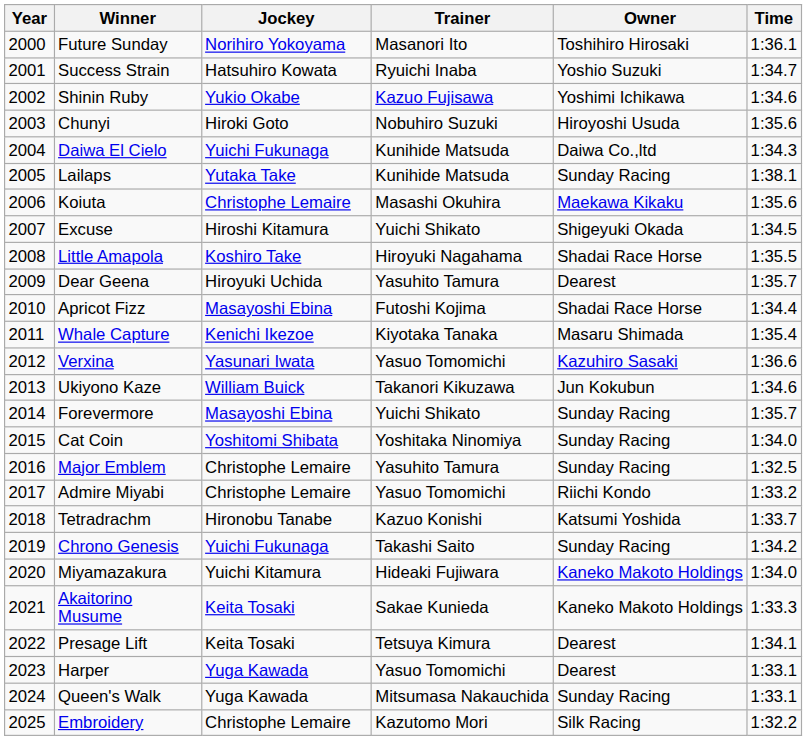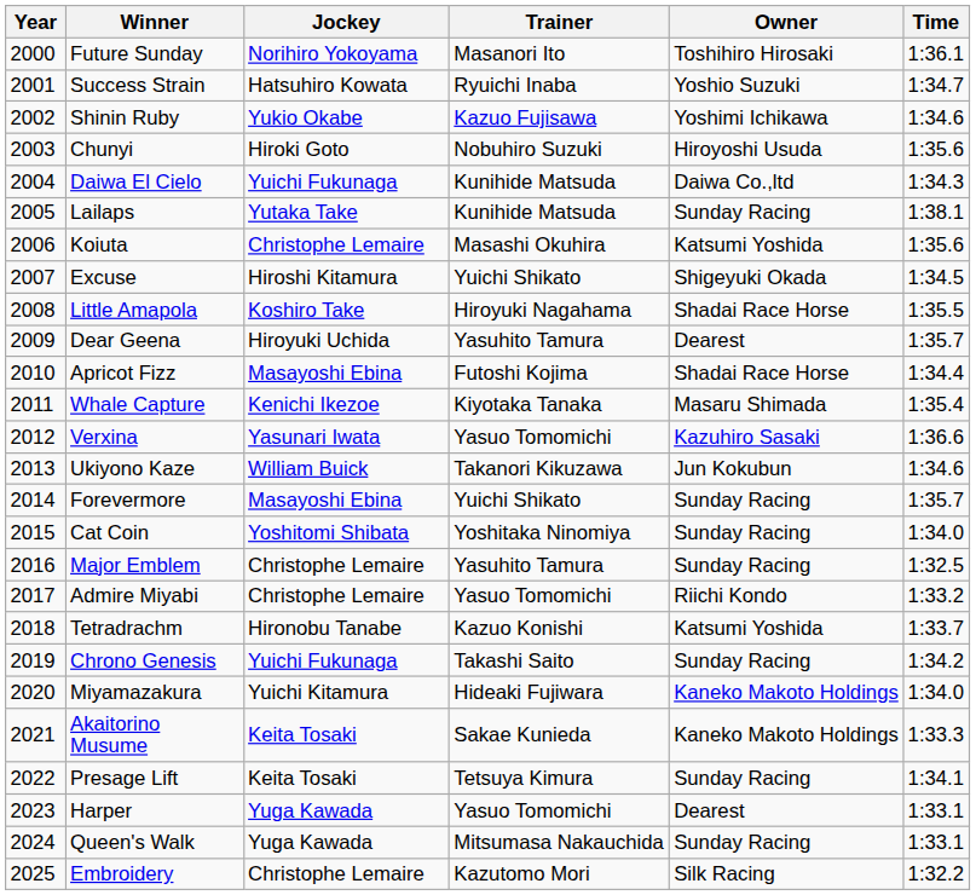 <table class="wikitable sortable" style="font-size:90%">
 <tr>
 <th width="36px">Year<br></th>
 <th width="120px">Winner<br></th>
 <th width="140px">Jockey<br></th>
 <th width="150px">Trainer<br></th>
 <th>Owner</th>
 <th>Time<br></th>
 </tr>
 <tr>
 <td>2000</td>
 <td>Future Sunday</td>
 <td><a href='#'>Norihiro Yokoyama</a></td>
 <td>Masanori Ito</td>
 <td>Toshihiro Hirosaki</td>
 <td>1:36.1</td>
 </tr>
 <tr>
 <td>2001</td>
 <td>Success Strain</td>
 <td>Hatsuhiro Kowata</td>
 <td>Ryuichi Inaba</td>
 <td>Yoshio Suzuki</td>
 <td>1:34.7</td>
 </tr>
 <tr>
 <td>2002</td>
 <td>Shinin Ruby</td>
 <td><a href='#'>Yukio Okabe</a></td>
 <td><a href='#'>Kazuo Fujisawa</a></td>
 <td>Yoshimi Ichikawa</td>
 <td>1:34.6</td>
 </tr>
 <tr>
 <td>2003</td>
 <td>Chunyi</td>
 <td>Hiroki Goto</td>
 <td>Nobuhiro Suzuki</td>
 <td>Hiroyoshi Usuda</td>
 <td>1:35.6</td>
 </tr>
 <tr>
 <td>2004</td>
 <td><a href='#'>Daiwa El Cielo</a></td>
 <td><a href='#'>Yuichi Fukunaga</a></td>
 <td>Kunihide Matsuda</td>
 <td>Daiwa Co.,ltd</td>
 <td>1:34.3</td>
 </tr>
 <tr>
 <td>2005</td>
 <td>Lailaps</td>
 <td><a href='#'>Yutaka Take</a></td>
 <td>Kunihide Matsuda</td>
 <td>Sunday Racing</td>
 <td>1:38.1</td>
 </tr>
 <tr>
 <td>2006</td>
 <td>Koiuta</td>
 <td><a href='#'>Christophe Lemaire</a></td>
 <td>Masashi Okuhira</td>
-<td><a href='#'>Maekawa Kikaku</a></td>
+<td>Katsumi Yoshida</td>
 <td>1:35.6</td>
 </tr>
 <tr>
 <td>2007</td>
 <td>Excuse</td>
 <td>Hiroshi Kitamura</td>
 <td>Yuichi Shikato</td>
 <td>Shigeyuki Okada</td>
 <td>1:34.5</td>
 </tr>
 <tr>
 <td>2008</td>
 <td><a href='#'>Little Amapola</a></td>
 <td><a href='#'>Koshiro Take</a></td>
 <td>Hiroyuki Nagahama</td>
 <td>Shadai Race Horse</td>
 <td>1:35.5</td>
 </tr>
 <tr>
 <td>2009</td>
 <td>Dear Geena</td>
 <td>Hiroyuki Uchida</td>
 <td>Yasuhito Tamura</td>
 <td>Dearest</td>
 <td>1:35.7</td>
 </tr>
 <tr>
 <td>2010</td>
 <td>Apricot Fizz</td>
 <td><a href='#'>Masayoshi Ebina</a></td>
 <td>Futoshi Kojima</td>
 <td>Shadai Race Horse</td>
 <td>1:34.4</td>
 </tr>
 <tr>
 <td>2011</td>
 <td><a href='#'>Whale Capture</a></td>
 <td><a href='#'>Kenichi Ikezoe</a></td>
 <td>Kiyotaka Tanaka</td>
 <td>Masaru Shimada</td>
 <td>1:35.4</td>
 </tr>
 <tr>
 <td>2012</td>
 <td><a href='#'>Verxina</a></td>
 <td><a href='#'>Yasunari Iwata</a></td>
 <td>Yasuo Tomomichi</td>
 <td><a href='#'>Kazuhiro Sasaki</a></td>
 <td>1:36.6</td>
 </tr>
 <tr>
 <td>2013</td>
 <td>Ukiyono Kaze</td>
 <td><a href='#'>William Buick</a></td>
 <td>Takanori Kikuzawa</td>
 <td>Jun Kokubun</td>
 <td>1:34.6</td>
 </tr>
 <tr>
 <td>2014</td>
 <td>Forevermore</td>
 <td><a href='#'>Masayoshi Ebina</a></td>
 <td>Yuichi Shikato</td>
 <td>Sunday Racing</td>
 <td>1:35.7</td>
 </tr>
 <tr>
 <td>2015</td>
 <td>Cat Coin</td>
 <td><a href='#'>Yoshitomi Shibata</a></td>
 <td>Yoshitaka Ninomiya</td>
 <td>Sunday Racing</td>
 <td>1:34.0</td>
 </tr>
 <tr>
 <td>2016</td>
 <td><a href='#'>Major Emblem</a></td>
 <td>Christophe Lemaire</td>
 <td>Yasuhito Tamura</td>
 <td>Sunday Racing</td>
 <td>1:32.5</td>
 </tr>
 <tr>
 <td>2017</td>
 <td>Admire Miyabi</td>
 <td>Christophe Lemaire</td>
 <td>Yasuo Tomomichi</td>
 <td>Riichi Kondo</td>
 <td>1:33.2</td>
 </tr>
 <tr>
 <td>2018</td>
 <td>Tetradrachm</td>
 <td>Hironobu Tanabe</td>
 <td>Kazuo Konishi</td>
 <td>Katsumi Yoshida</td>
 <td>1:33.7</td>
 </tr>
 <tr>
 <td>2019</td>
 <td><a href='#'>Chrono Genesis</a></td>
 <td><a href='#'>Yuichi Fukunaga</a></td>
 <td>Takashi Saito</td>
 <td>Sunday Racing</td>
 <td>1:34.2</td>
 </tr>
 <tr>
 <td>2020</td>
 <td>Miyamazakura</td>
 <td>Yuichi Kitamura</td>
 <td>Hideaki Fujiwara</td>
 <td><a href='#'>Kaneko Makoto Holdings</a></td>
 <td>1:34.0</td>
 </tr>
 <tr>
 <td>2021</td>
 <td><a href='#'>Akaitorino Musume</a></td>
 <td><a href='#'>Keita Tosaki</a></td>
 <td>Sakae Kunieda</td>
 <td>Kaneko Makoto Holdings</td>
 <td>1:33.3</td>
 </tr>
 <tr>
 <td>2022</td>
 <td>Presage Lift</td>
 <td>Keita Tosaki</td>
 <td>Tetsuya Kimura</td>
-<td>Dearest</td>
+<td>Sunday Racing</td>
 <td>1:34.1</td>
 </tr>
 <tr>
 <td>2023</td>
 <td>Harper</td>
 <td><a href='#'>Yuga Kawada</a></td>
 <td>Yasuo Tomomichi</td>
 <td>Dearest</td>
 <td>1:33.1</td>
 </tr>
 <tr>
 <td>2024</td>
 <td>Queen's Walk</td>
 <td>Yuga Kawada</td>
 <td>Mitsumasa Nakauchida</td>
 <td>Sunday Racing</td>
 <td>1:33.1</td>
 </tr>
 <tr>
 <td>2025</td>
 <td><a href='#'>Embroidery</a></td>
 <td>Christophe Lemaire</td>
 <td>Kazutomo Mori</td>
 <td>Silk Racing</td>
 <td>1:32.2</td>
 </tr>
 </table>
